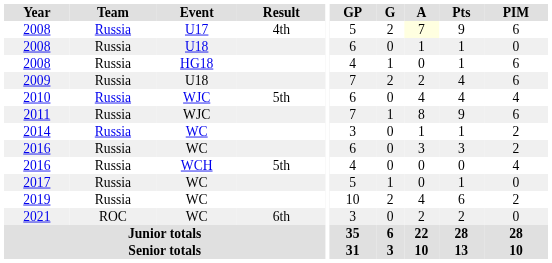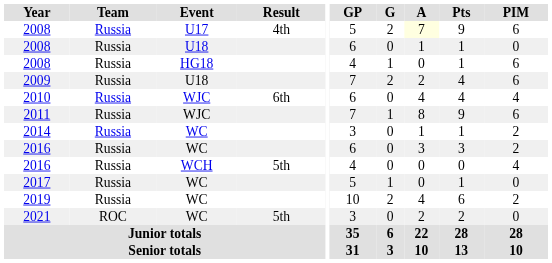 <table border="0" cellpadding="1" cellspacing="0" ID="Table3" style="text-align:center; width:40em;">
 <tr style="background:#e0e0e0;">
 <th>Year</th>
 <th>Team</th>
 <th>Event</th>
 <th>Result</th>
 <th rowspan="99" style="background:#fff;"></th>
 <th>GP</th>
 <th>G</th>
 <th>A</th>
 <th>Pts</th>
 <th>PIM</th>
 </tr>
 <tr>
 <td><a href='#'>2008</a></td>
 <td><a href='#'>Russia</a></td>
 <td><a href='#'>U17</a></td>
 <td>4th</td>
 <td>5</td>
 <td>2</td>
 <td style="background: lightyellow;">7</td>
 <td>9</td>
 <td>6</td>
 </tr>
 <tr style="background:#f0f0f0;">
 <td><a href='#'>2008</a></td>
 <td>Russia</td>
 <td><a href='#'>U18</a></td>
 <td></td>
 <td>6</td>
 <td>0</td>
 <td>1</td>
 <td>1</td>
 <td>0</td>
 </tr>
 <tr>
 <td><a href='#'>2008</a></td>
 <td>Russia</td>
 <td><a href='#'>HG18</a></td>
 <td></td>
 <td>4</td>
 <td>1</td>
 <td>0</td>
 <td>1</td>
 <td>6</td>
 </tr>
 <tr style="background:#f0f0f0;">
 <td><a href='#'>2009</a></td>
 <td>Russia</td>
 <td>U18</td>
 <td></td>
 <td>7</td>
 <td>2</td>
 <td>2</td>
 <td>4</td>
 <td>6</td>
 </tr>
 <tr>
 <td><a href='#'>2010</a></td>
 <td><a href='#'>Russia</a></td>
 <td><a href='#'>WJC</a></td>
-<td>5th</td>
+<td>6th</td>
 <td>6</td>
 <td>0</td>
 <td>4</td>
 <td>4</td>
 <td>4</td>
 </tr>
 <tr style="background:#f0f0f0;">
 <td><a href='#'>2011</a></td>
 <td>Russia</td>
 <td>WJC</td>
 <td></td>
 <td>7</td>
 <td>1</td>
 <td>8</td>
 <td>9</td>
 <td>6</td>
 </tr>
 <tr>
 <td><a href='#'>2014</a></td>
 <td><a href='#'>Russia</a></td>
 <td><a href='#'>WC</a></td>
 <td></td>
 <td>3</td>
 <td>0</td>
 <td>1</td>
 <td>1</td>
 <td>2</td>
 </tr>
 <tr style="background:#f0f0f0;">
 <td><a href='#'>2016</a></td>
 <td>Russia</td>
 <td>WC</td>
 <td></td>
 <td>6</td>
 <td>0</td>
 <td>3</td>
 <td>3</td>
 <td>2</td>
 </tr>
 <tr>
 <td><a href='#'>2016</a></td>
 <td>Russia</td>
 <td><a href='#'>WCH</a></td>
 <td>5th</td>
 <td>4</td>
 <td>0</td>
 <td>0</td>
 <td>0</td>
 <td>4</td>
 </tr>
 <tr style="background:#f0f0f0;">
 <td><a href='#'>2017</a></td>
 <td>Russia</td>
 <td>WC</td>
 <td></td>
 <td>5</td>
 <td>1</td>
 <td>0</td>
 <td>1</td>
 <td>0</td>
 </tr>
 <tr>
 <td><a href='#'>2019</a></td>
 <td>Russia</td>
 <td>WC</td>
 <td></td>
 <td>10</td>
 <td>2</td>
 <td>4</td>
 <td>6</td>
 <td>2</td>
 </tr>
 <tr style="background:#f0f0f0;">
 <td><a href='#'>2021</a></td>
 <td>ROC</td>
 <td>WC</td>
-<td>6th</td>
+<td>5th</td>
 <td>3</td>
 <td>0</td>
 <td>2</td>
 <td>2</td>
 <td>0</td>
 </tr>
 <tr style="background:#e0e0e0;">
 <th colspan="4">Junior totals</th>
 <th>35</th>
 <th>6</th>
 <th>22</th>
 <th>28</th>
 <th>28</th>
 </tr>
 <tr style="background:#e0e0e0;">
 <th colspan="4">Senior totals</th>
 <th>31</th>
 <th>3</th>
 <th>10</th>
 <th>13</th>
 <th>10</th>
 </tr>
 </table>
